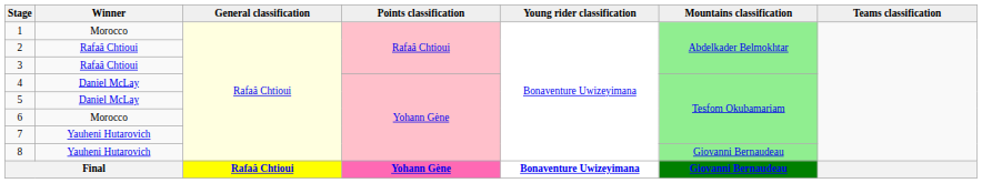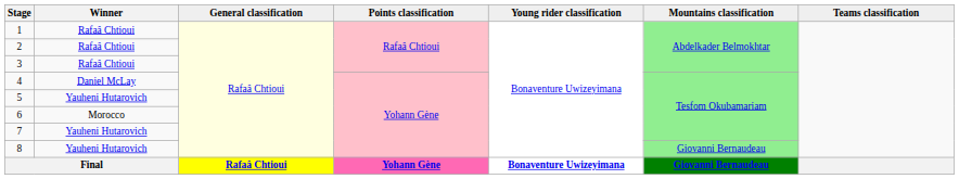 <table class="wikitable" style="text-align: center; font-size:smaller;">
 <tr style="background-color: #efefef;">
 <th width="1%">Stage</th>
 <th width="14%">Winner</th>
 <th style="background:#EFEFEF;" width="15%">General classification<br></th>
 <th style="background:#EFEFEF;" width="15%">Points classification<br></th>
 <th style="background:#EFEFEF"  width="15%">Young rider classification<br></th>
 <th style="background:#EFEFEF"  width="15%">Mountains classification<br></th>
 <th style="background:#EFEFEF;" width="15%">Teams classification</th>
 </tr>
 <tr>
 <td>1</td>
-<td>Morocco</td>
+<td><a href='#'>Rafaâ Chtioui</a></td>
 <td style="background:lightyellow;" rowspan=8><a href='#'>Rafaâ Chtioui</a></td>
 <td style="background:pink;" rowspan=3><a href='#'>Rafaâ Chtioui</a></td>
 <td style="background:white;" rowspan=8><a href='#'>Bonaventure Uwizeyimana</a></td>
 <td style="background:lightgreen;" rowspan=3><a href='#'>Abdelkader Belmokhtar</a></td>
 <td style="background:offwhite;" rowspan=8></td>
 </tr>
 <tr>
 <td>2</td>
 <td><a href='#'>Rafaâ Chtioui</a></td>
 </tr>
 <tr>
 <td>3</td>
 <td><a href='#'>Rafaâ Chtioui</a></td>
 </tr>
 <tr>
 <td>4</td>
 <td><a href='#'>Daniel McLay</a></td>
 <td style="background:pink;" rowspan=5><a href='#'>Yohann Gène</a></td>
 <td style="background:lightgreen;" rowspan=4><a href='#'>Tesfom Okubamariam</a></td>
 </tr>
 <tr>
 <td>5</td>
-<td><a href='#'>Daniel McLay</a></td>
+<td><a href='#'>Yauheni Hutarovich</a></td>
 </tr>
 <tr>
 <td>6</td>
 <td>Morocco</td>
 </tr>
 <tr>
 <td>7</td>
 <td><a href='#'>Yauheni Hutarovich</a></td>
 </tr>
 <tr>
 <td>8</td>
 <td><a href='#'>Yauheni Hutarovich</a></td>
 <td style="background:lightgreen;"><a href='#'>Giovanni Bernaudeau</a></td>
 </tr>
 <tr>
 <th colspan=2>Final</th>
 <th style="background:yellow;"><a href='#'>Rafaâ Chtioui</a></th>
 <th style="background:hotpink;"><a href='#'>Yohann Gène</a></th>
 <th style="background:white;"><a href='#'>Bonaventure Uwizeyimana</a></th>
 <th style="background:green;"><a href='#'>Giovanni Bernaudeau</a></th>
 <th style="background:offwhite;"></th>
 </tr>
 </table>
